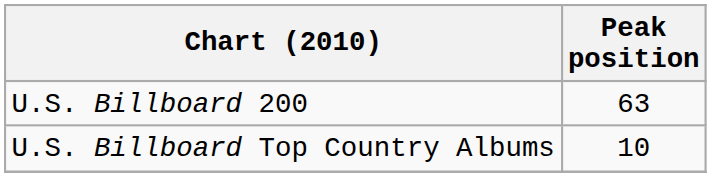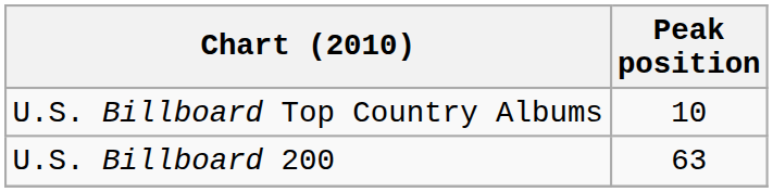 <table class="wikitable">
 <tr>
 <th>Chart (2010)</th>
 <th>Peak<br>position</th>
 </tr>
 <tr>
+<td>U.S. <em>Billboard</em> Top Country Albums</td>
+<td align="center">10</td>
+</tr>
+<tr>
 <td>U.S. <em>Billboard</em> 200</td>
 <td align="center">63</td>
 </tr>
 <tr>
-<td>U.S. <em>Billboard</em> Top Country Albums</td>
-<td align="center">10</td>
-</tr>
-<tr>
 </tr>
 </table>
